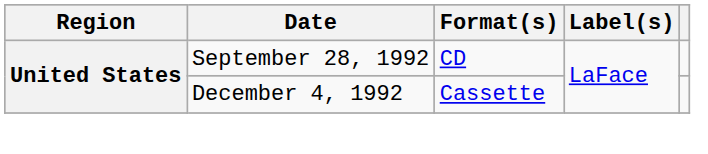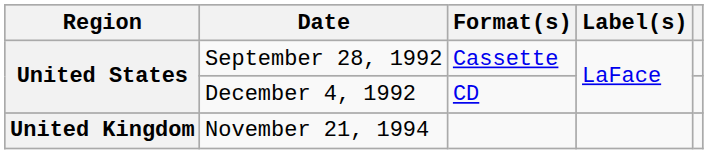 <table class="wikitable plainrowheaders">
 <tr>
 <th scope="col">Region</th>
 <th scope="col">Date</th>
 <th scope="col">Format(s)</th>
 <th scope="col">Label(s)</th>
 <th scope="col"></th>
 </tr>
 <tr>
 <th scope="row" rowspan="2">United States</th>
 <td>September 28, 1992</td>
-<td><a href='#'>CD</a></td>
+<td><a href='#'>Cassette</a></td>
 <td rowspan="2"><a href='#'>LaFace</a></td>
 <td></td>
 </tr>
 <tr>
 <td>December 4, 1992</td>
-<td><a href='#'>Cassette</a></td>
+<td><a href='#'>CD</a></td>
+<td></td>
+</tr>
+<tr>
+<th scope="row">United Kingdom</th>
+<td>November 21, 1994</td>
+<td></td>
+<td></td>
 <td></td>
 </tr>
 </table>
